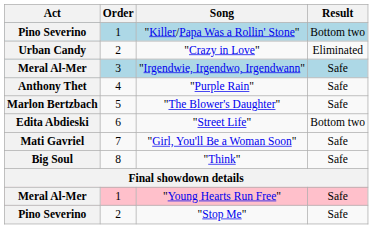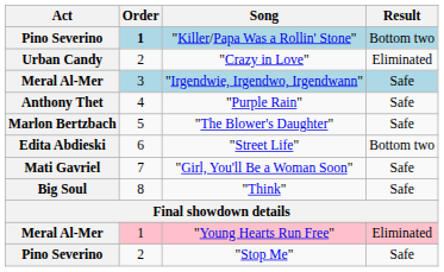 <table class="wikitable plainrowheaders" style="text-align:center;">
 <tr>
 <th scope="col">Act</th>
 <th scope="col">Order</th>
 <th scope="col">Song</th>
 <th scope="col">Result</th>
 </tr>
 <tr bgcolor="lightblue">
 <th scope="row">Pino Severino</th>
-<td>1</td>
+<td><strong>1</strong></td>
 <td>"<a href='#'>Killer</a>/<a href='#'>Papa Was a Rollin' Stone</a>"</td>
 <td>Bottom two</td>
 </tr>
 <tr>
 <th scope="row">Urban Candy</th>
 <td>2</td>
 <td>"<a href='#'>Crazy in Love</a>"</td>
 <td>Eliminated</td>
 </tr>
 <tr bgcolor="lightblue">
 <th scope="row">Meral Al-Mer</th>
 <td>3</td>
 <td>"<a href='#'>Irgendwie, Irgendwo, Irgendwann</a>"</td>
 <td>Safe</td>
 </tr>
 <tr>
 <th scope="row">Anthony Thet</th>
 <td>4</td>
 <td>"<a href='#'>Purple Rain</a>"</td>
 <td>Safe</td>
 </tr>
 <tr>
 <th scope="row">Marlon Bertzbach</th>
 <td>5</td>
 <td>"<a href='#'>The Blower's Daughter</a>"</td>
 <td>Safe</td>
 </tr>
 <tr>
 <th scope="row">Edita Abdieski</th>
 <td>6</td>
 <td>"<a href='#'>Street Life</a>"</td>
 <td>Bottom two</td>
 </tr>
 <tr>
 <th scope="row">Mati Gavriel</th>
 <td>7</td>
 <td>"<a href='#'>Girl, You'll Be a Woman Soon</a>"</td>
 <td>Safe</td>
 </tr>
 <tr>
 <th scope="row">Big Soul</th>
 <td>8</td>
 <td>"<a href='#'>Think</a>"</td>
 <td>Safe</td>
 </tr>
 <tr>
 <th colspan="4">Final showdown details</th>
 </tr>
 <tr style="background:pink;">
 <th scope="row">Meral Al-Mer</th>
 <td>1</td>
 <td>"<a href='#'>Young Hearts Run Free</a>"</td>
-<td>Safe</td>
+<td>Eliminated</td>
 </tr>
 <tr>
 <th scope="row">Pino Severino</th>
 <td>2</td>
 <td>"<a href='#'>Stop Me</a>"</td>
 <td>Safe</td>
 </tr>
 </table>
